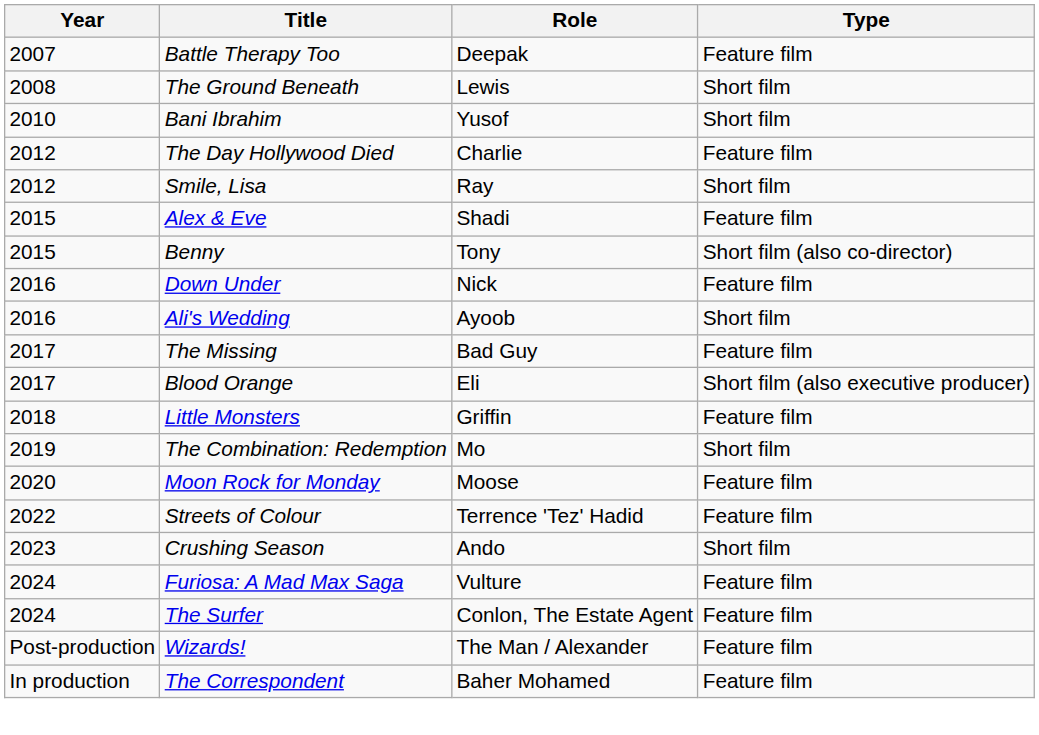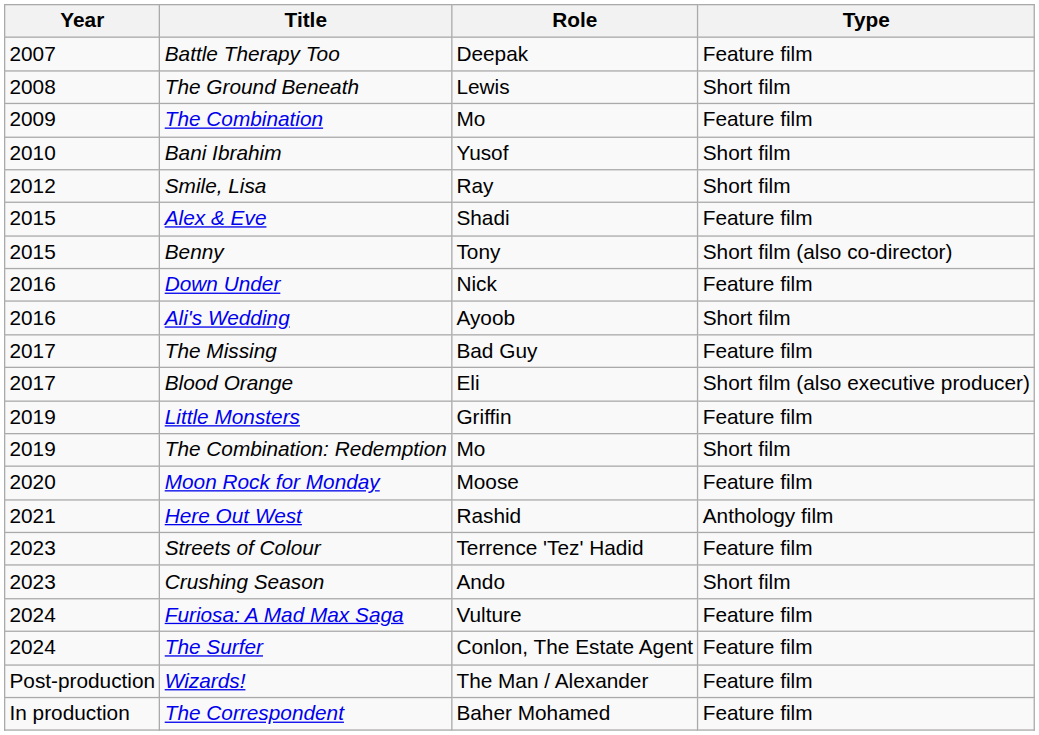 <table class="wikitable">
 <tr>
 <th>Year</th>
 <th>Title</th>
 <th>Role</th>
 <th>Type</th>
 </tr>
 <tr>
 <td>2007</td>
 <td><em>Battle Therapy Too</em></td>
 <td>Deepak</td>
 <td>Feature film</td>
 </tr>
 <tr>
 <td>2008</td>
 <td><em>The Ground Beneath</em></td>
 <td>Lewis</td>
 <td>Short film</td>
 </tr>
 <tr>
+<td>2009</td>
+<td><em><a href='#'>The Combination</a></em></td>
+<td>Mo</td>
+<td>Feature film</td>
+</tr>
+<tr>
 <td>2010</td>
 <td><em>Bani Ibrahim</em></td>
 <td>Yusof</td>
 <td>Short film</td>
-</tr>
-<tr>
-<td>2012</td>
-<td><em>The Day Hollywood Died</em></td>
-<td>Charlie</td>
-<td>Feature film</td>
 </tr>
 <tr>
 <td>2012</td>
 <td><em>Smile, Lisa</em></td>
 <td>Ray</td>
 <td>Short film</td>
 </tr>
 <tr>
 <td>2015</td>
 <td><em><a href='#'>Alex & Eve</a></em></td>
 <td>Shadi</td>
 <td>Feature film</td>
 </tr>
 <tr>
 <td>2015</td>
 <td><em>Benny</em></td>
 <td>Tony</td>
 <td>Short film (also co-director)</td>
 </tr>
 <tr>
 <td>2016</td>
 <td><em><a href='#'>Down Under</a></em></td>
 <td>Nick</td>
 <td>Feature film</td>
 </tr>
 <tr>
 <td>2016</td>
 <td><em><a href='#'>Ali's Wedding</a></em></td>
 <td>Ayoob</td>
 <td>Short film</td>
 </tr>
 <tr>
 <td>2017</td>
 <td><em>The Missing</em></td>
 <td>Bad Guy</td>
 <td>Feature film</td>
 </tr>
 <tr>
 <td>2017</td>
 <td><em>Blood Orange</em></td>
 <td>Eli</td>
 <td>Short film (also executive producer)</td>
 </tr>
 <tr>
-<td>2018</td>
+<td>2019</td>
 <td><em><a href='#'>Little Monsters</a></em></td>
 <td>Griffin</td>
 <td>Feature film </td>
 </tr>
 <tr>
 <td>2019</td>
 <td><em>The Combination: Redemption</em></td>
 <td>Mo</td>
 <td>Short film</td>
 </tr>
 <tr>
 <td>2020</td>
 <td><em><a href='#'>Moon Rock for Monday</a></em></td>
 <td>Moose</td>
 <td>Feature film</td>
 </tr>
 <tr>
-<td>2022</td>
+<td>2021</td>
+<td><em><a href='#'>Here Out West</a></em></td>
+<td>Rashid</td>
+<td>Anthology film</td>
+</tr>
+<tr>
+<td>2023</td>
 <td><em>Streets of Colour</em></td>
 <td>Terrence 'Tez' Hadid</td>
 <td>Feature film</td>
 </tr>
 <tr>
 <td>2023</td>
 <td><em>Crushing Season</em></td>
 <td>Ando</td>
 <td>Short film</td>
 </tr>
 <tr>
 <td>2024</td>
 <td><em><a href='#'>Furiosa: A Mad Max Saga</a></em></td>
 <td>Vulture</td>
 <td>Feature film</td>
 </tr>
 <tr>
 <td>2024</td>
 <td><em><a href='#'>The Surfer</a></em></td>
 <td>Conlon, The Estate Agent</td>
 <td>Feature film</td>
 </tr>
 <tr>
 <td>Post-production</td>
 <td><em><a href='#'>Wizards!</a></em></td>
 <td>The Man / Alexander</td>
 <td>Feature film</td>
 </tr>
 <tr>
 <td>In production</td>
 <td><em><a href='#'>The Correspondent</a></em></td>
 <td>Baher Mohamed</td>
 <td>Feature film</td>
 </tr>
 </table>
